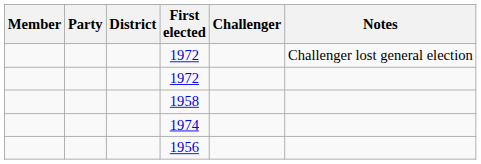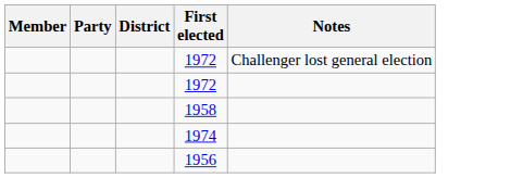 <table class="wikitable sortable" style=text-align:center>
 <tr>
 <th>Member</th>
 <th>Party</th>
 <th>District</th>
 <th>First<br>elected</th>
-<th>Challenger</th>
 <th>Notes</th>
 </tr>
 <tr>
 <td></td>
 <td></td>
 <td></td>
 <td><a href='#'>1972</a></td>
-<td></td>
 <td>Challenger lost general election</td>
 </tr>
 <tr>
 <td></td>
 <td></td>
 <td></td>
 <td><a href='#'>1972</a></td>
 <td></td>
-<td></td>
 </tr>
 <tr>
 <td></td>
 <td></td>
 <td></td>
 <td><a href='#'>1958</a></td>
-<td></td>
 <td></td>
 </tr>
 <tr>
 <td></td>
 <td></td>
 <td></td>
 <td><a href='#'>1974</a></td>
 <td></td>
-<td></td>
 </tr>
 <tr>
 <td></td>
 <td></td>
 <td></td>
 <td><a href='#'>1956</a></td>
 <td></td>
-<td></td>
 </tr>
 </table>
